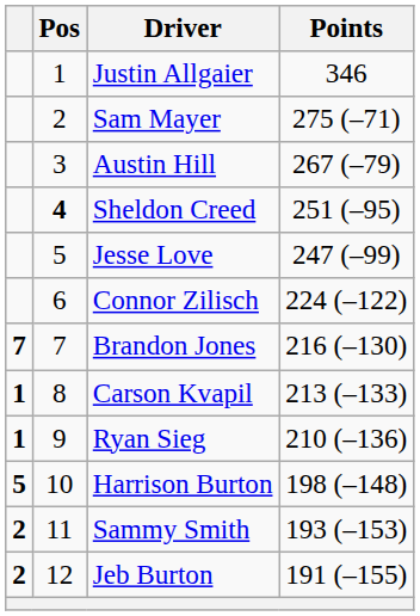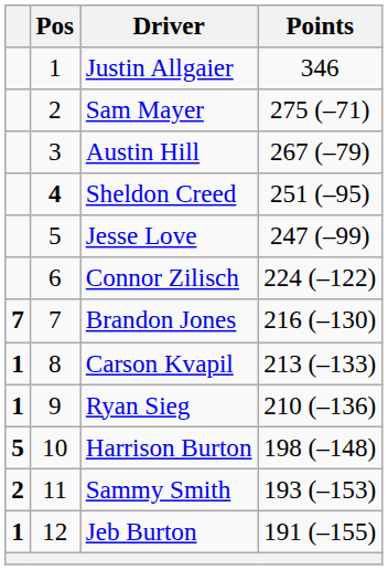 <table class="wikitable" style="font-size: 95%;">
 <tr>
 <th></th>
 <th>Pos</th>
 <th>Driver</th>
 <th>Points</th>
 </tr>
 <tr>
 <td align="left"></td>
 <td style="text-align:center;">1</td>
 <td><a href='#'>Justin Allgaier</a></td>
 <td style="text-align:center;">346</td>
 </tr>
 <tr>
 <td align="left"></td>
 <td style="text-align:center;">2</td>
 <td><a href='#'>Sam Mayer</a></td>
 <td style="text-align:center;">275 (–71)</td>
 </tr>
 <tr>
 <td align="left"></td>
 <td style="text-align:center;">3</td>
 <td><a href='#'>Austin Hill</a></td>
 <td style="text-align:center;">267 (–79)</td>
 </tr>
 <tr>
 <td align="left"></td>
 <td style="text-align:center;"><strong>4</strong></td>
 <td><a href='#'>Sheldon Creed</a></td>
 <td style="text-align:center;">251 (–95)</td>
 </tr>
 <tr>
 <td align="left"></td>
 <td style="text-align:center;">5</td>
 <td><a href='#'>Jesse Love</a></td>
 <td style="text-align:center;">247 (–99)</td>
 </tr>
 <tr>
 <td align="left"></td>
 <td style="text-align:center;">6</td>
 <td><a href='#'>Connor Zilisch</a></td>
 <td style="text-align:center;">224 (–122)</td>
 </tr>
 <tr>
 <td align="left"> <strong>7</strong></td>
 <td style="text-align:center;">7</td>
 <td><a href='#'>Brandon Jones</a></td>
 <td style="text-align:center;">216 (–130)</td>
 </tr>
 <tr>
 <td align="left"> <strong>1</strong></td>
 <td style="text-align:center;">8</td>
 <td><a href='#'>Carson Kvapil</a></td>
 <td style="text-align:center;">213 (–133)</td>
 </tr>
 <tr>
 <td align="left"> <strong>1</strong></td>
 <td style="text-align:center;">9</td>
 <td><a href='#'>Ryan Sieg</a></td>
 <td style="text-align:center;">210 (–136)</td>
 </tr>
 <tr>
 <td align="left"> <strong>5</strong></td>
 <td style="text-align:center;">10</td>
 <td><a href='#'>Harrison Burton</a></td>
 <td style="text-align:center;">198 (–148)</td>
 </tr>
 <tr>
 <td align="left"> <strong>2</strong></td>
 <td style="text-align:center;">11</td>
 <td><a href='#'>Sammy Smith</a></td>
 <td style="text-align:center;">193 (–153)</td>
 </tr>
 <tr>
-<td align="left"> <strong>2</strong></td>
+<td align="left"> <strong>1</strong></td>
 <td style="text-align:center;">12</td>
 <td><a href='#'>Jeb Burton</a></td>
 <td style="text-align:center;">191 (–155)</td>
 </tr>
 <tr class="sortbottom">
 <th colspan="9"></th>
 </tr>
 </table>
